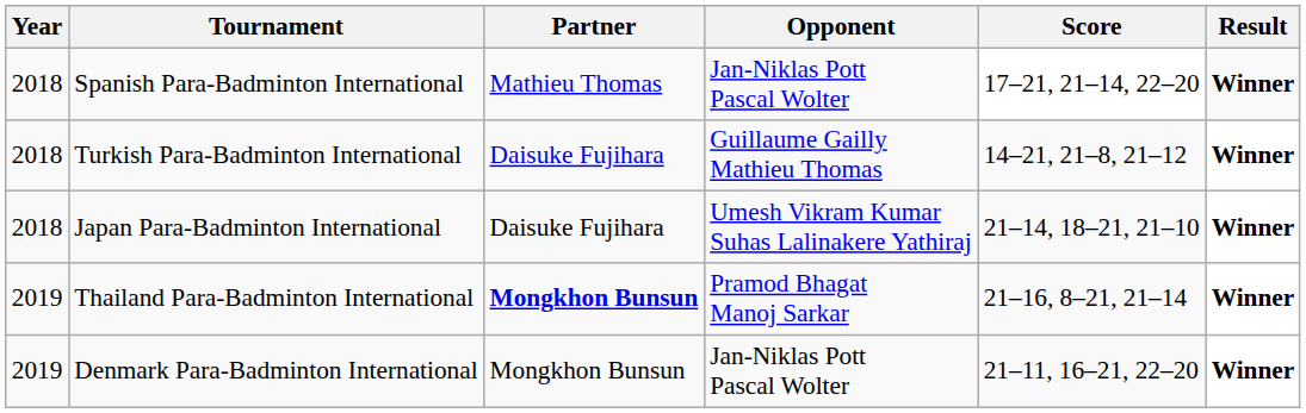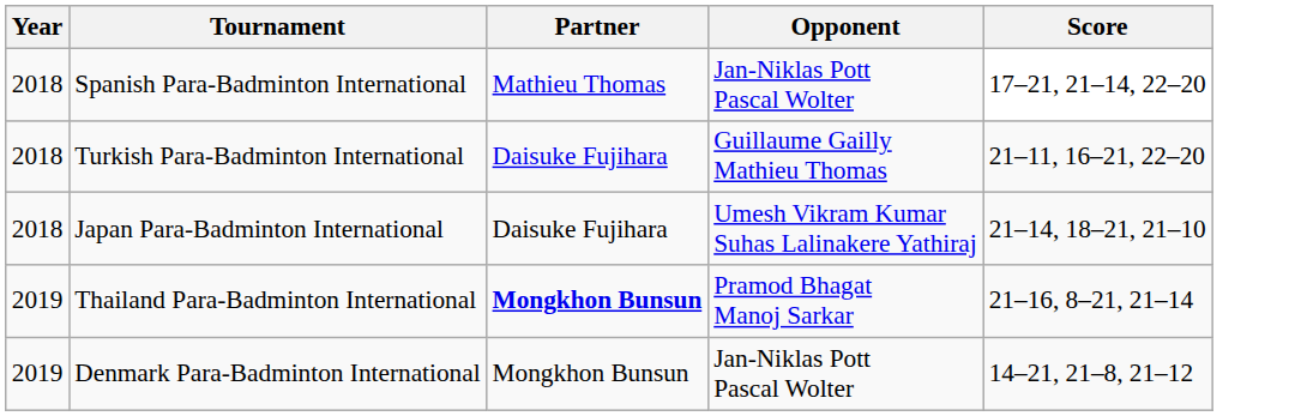 <table class="sortable wikitable" style="font-size: 90%;">
 <tr>
 <th>Year</th>
 <th>Tournament</th>
 <th>Partner</th>
 <th>Opponent</th>
 <th>Score</th>
-<th>Result</th>
 </tr>
 <tr>
 <td align="center">2018</td>
 <td align="left">Spanish Para-Badminton International</td>
 <td> <a href='#'>Mathieu Thomas</a></td>
 <td> <a href='#'>Jan-Niklas Pott</a><br> <a href='#'>Pascal Wolter</a></td>
 <td style="text-align:left; background:white">17–21, 21–14, 22–20</td>
-<td> <strong>Winner</strong></td>
 </tr>
 <tr>
 <td align="center">2018</td>
 <td align="left">Turkish Para-Badminton International</td>
 <td> <a href='#'>Daisuke Fujihara</a></td>
 <td align="left"> <a href='#'>Guillaume Gailly</a><br> <a href='#'>Mathieu Thomas</a></td>
-<td align="left">14–21, 21–8, 21–12</td>
-<td style="text-align:left; background:white"> <strong>Winner</strong></td>
+<td align="left">21–11, 16–21, 22–20</td>
 </tr>
 <tr>
 <td align="center">2018</td>
 <td align="left">Japan Para-Badminton International</td>
 <td> Daisuke Fujihara</td>
 <td align="left"> <a href='#'>Umesh Vikram Kumar</a><br> <a href='#'>Suhas Lalinakere Yathiraj</a></td>
 <td align="left">21–14, 18–21, 21–10</td>
-<td style="text-align:left; background:white"> <strong>Winner</strong></td>
 </tr>
 <tr>
 <td align="center">2019</td>
 <td align="left">Thailand Para-Badminton International</td>
 <td><strong> <a href='#'>Mongkhon Bunsun</a></strong></td>
 <td align="left"> <a href='#'>Pramod Bhagat</a><br> <a href='#'>Manoj Sarkar</a></td>
 <td align="left">21–16, 8–21, 21–14</td>
-<td style="text-align:left; background:white"> <strong>Winner</strong></td>
 </tr>
 <tr>
 <td align="center">2019</td>
 <td align="left">Denmark Para-Badminton International</td>
 <td> Mongkhon Bunsun</td>
 <td align="left"> Jan-Niklas Pott<br> Pascal Wolter</td>
-<td align="left">21–11, 16–21, 22–20</td>
-<td style="text-align:left; background:white"> <strong>Winner</strong></td>
+<td align="left">14–21, 21–8, 21–12</td>
 </tr>
 </table>
